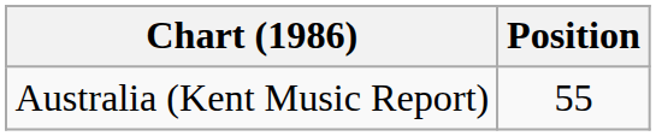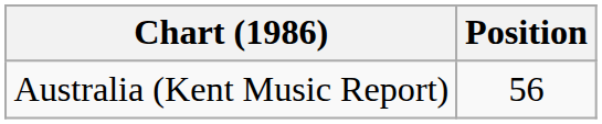 <table class="wikitable">
 <tr>
 <th>Chart (1986)</th>
 <th>Position</th>
 </tr>
 <tr>
 <td>Australia (Kent Music Report)</td>
-<td align="center">55</td>
+<td align="center">56</td>
 </tr>
 </table>
